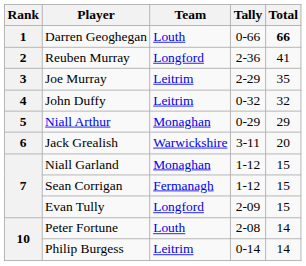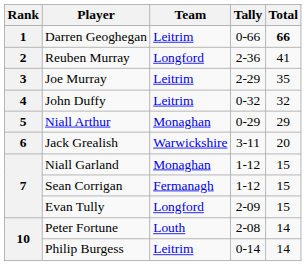 <table class="wikitable sortable">
 <tr>
 <th>Rank</th>
 <th>Player</th>
 <th>Team</th>
 <th>Tally</th>
 <th>Total</th>
 </tr>
 <tr>
 <th>1</th>
 <td>Darren Geoghegan</td>
-<td><a href='#'>Louth</a></td>
+<td><a href='#'>Leitrim</a></td>
 <td align=center>0-66</td>
 <td align=center><strong>66</strong></td>
 </tr>
 <tr>
 <th>2</th>
 <td>Reuben Murray</td>
 <td><a href='#'>Longford</a></td>
 <td align=center>2-36</td>
 <td align=center>41</td>
 </tr>
 <tr>
 <th>3</th>
 <td>Joe Murray</td>
 <td><a href='#'>Leitrim</a></td>
 <td align=center>2-29</td>
 <td align=center>35</td>
 </tr>
 <tr>
 <th>4</th>
 <td>John Duffy</td>
 <td><a href='#'>Leitrim</a></td>
 <td align=center>0-32</td>
 <td align=center>32</td>
 </tr>
 <tr>
 <th>5</th>
 <td><a href='#'>Niall Arthur</a></td>
 <td><a href='#'>Monaghan</a></td>
 <td align=center>0-29</td>
 <td align=center>29</td>
 </tr>
 <tr>
 <th>6</th>
 <td>Jack Grealish</td>
 <td><a href='#'>Warwickshire</a></td>
 <td align=center>3-11</td>
 <td align=center>20</td>
 </tr>
 <tr>
 <th rowspan="3">7</th>
 <td>Niall Garland</td>
 <td><a href='#'>Monaghan</a></td>
 <td align=center>1-12</td>
 <td align=center>15</td>
 </tr>
 <tr>
 <td>Sean Corrigan</td>
 <td><a href='#'>Fermanagh</a></td>
 <td align=center>1-12</td>
 <td align=center>15</td>
 </tr>
 <tr>
 <td>Evan Tully</td>
 <td><a href='#'>Longford</a></td>
 <td align=center>2-09</td>
 <td align=center>15</td>
 </tr>
 <tr>
 <th rowspan="2">10</th>
 <td>Peter Fortune</td>
 <td><a href='#'>Louth</a></td>
 <td align=center>2-08</td>
 <td align=center>14</td>
 </tr>
 <tr>
 <td>Philip Burgess</td>
 <td><a href='#'>Leitrim</a></td>
 <td align=center>0-14</td>
 <td align=center>14</td>
 </tr>
 </table>
